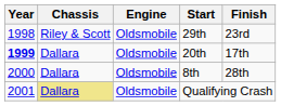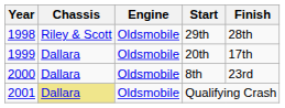 <table class="wikitable" style="font-size: 95%;">
 <tr>
 <th>Year</th>
 <th>Chassis</th>
 <th>Engine</th>
 <th>Start</th>
 <th>Finish</th>
 </tr>
 <tr>
 <td><a href='#'>1998</a></td>
 <td><a href='#'>Riley & Scott</a></td>
 <td><a href='#'>Oldsmobile</a></td>
 <td>29th</td>
-<td>23rd</td>
+<td>28th</td>
 </tr>
 <tr>
-<td><strong><a href='#'>1999</a></strong></td>
+<td><a href='#'>1999</a></td>
 <td><a href='#'>Dallara</a></td>
 <td><a href='#'>Oldsmobile</a></td>
 <td>20th</td>
 <td>17th</td>
 </tr>
 <tr>
 <td><a href='#'>2000</a></td>
 <td><a href='#'>Dallara</a></td>
 <td><a href='#'>Oldsmobile</a></td>
 <td>8th</td>
-<td>28th</td>
+<td>23rd</td>
 </tr>
 <tr>
 <td><a href='#'>2001</a></td>
 <td style="background: khaki;"><a href='#'>Dallara</a></td>
 <td><a href='#'>Oldsmobile</a></td>
 <td colspan=2>Qualifying Crash</td>
 </tr>
 </table>
